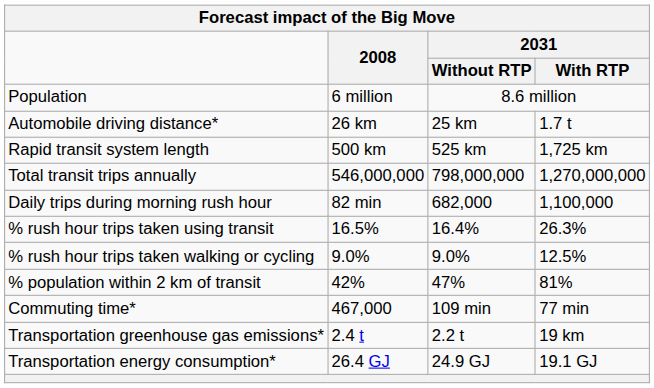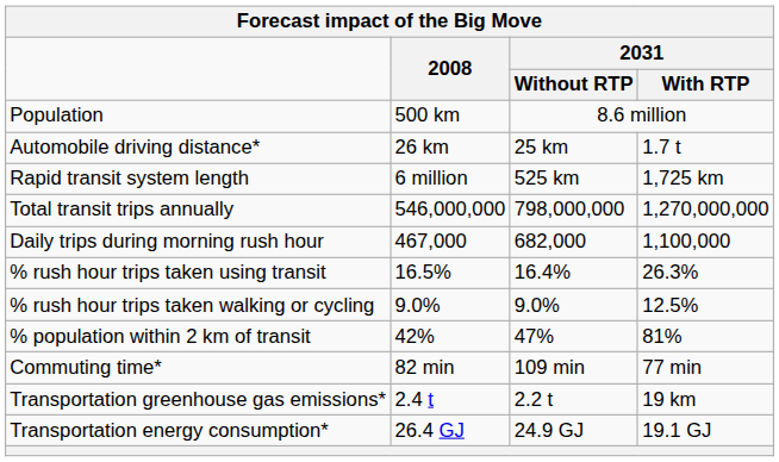 <table class="wikitable" align="right" style="border: 1px solid darkgray; text-align: centre">
 <tr>
 <th colspan=4>Forecast impact of the Big Move</th>
 </tr>
 <tr>
 <td rowspan=2></td>
 <th rowspan=2>2008</th>
 <th colspan=2>2031</th>
 </tr>
 <tr>
 <th>Without RTP</th>
 <th colspan=2>With RTP</th>
 </tr>
 <tr>
 <td>Population</td>
-<td>6 million</td>
+<td>500 km</td>
 <td colspan=2 style="text-align:center;">8.6 million</td>
 </tr>
 <tr>
 <td>Automobile driving distance*</td>
 <td>26 km</td>
 <td>25 km</td>
 <td>1.7 t</td>
 </tr>
 <tr>
 <td>Rapid transit system length</td>
-<td>500 km</td>
+<td>6 million</td>
 <td>525 km</td>
 <td>1,725 km</td>
 </tr>
 <tr>
 <td>Total transit trips annually</td>
 <td>546,000,000</td>
 <td>798,000,000</td>
 <td>1,270,000,000</td>
 </tr>
 <tr>
 <td>Daily trips during morning rush hour</td>
-<td>82 min</td>
+<td>467,000</td>
 <td>682,000</td>
 <td>1,100,000</td>
 </tr>
 <tr>
 <td>% rush hour trips taken using transit</td>
 <td>16.5%</td>
 <td>16.4%</td>
 <td>26.3%</td>
 </tr>
 <tr>
 <td>% rush hour trips taken walking or cycling</td>
 <td>9.0%</td>
 <td>9.0%</td>
 <td>12.5%</td>
 </tr>
 <tr>
 <td>% population within 2 km of transit</td>
 <td>42%</td>
 <td>47%</td>
 <td>81%</td>
 </tr>
 <tr>
 <td>Commuting time*</td>
-<td>467,000</td>
+<td>82 min</td>
 <td>109 min</td>
 <td>77 min</td>
 </tr>
 <tr>
 <td>Transportation greenhouse gas emissions*</td>
 <td>2.4 <a href='#'>t</a></td>
 <td>2.2 t</td>
 <td>19 km</td>
 </tr>
 <tr>
 <td>Transportation energy consumption*</td>
 <td>26.4 <a href='#'>GJ</a></td>
 <td>24.9 GJ</td>
 <td>19.1 GJ</td>
 </tr>
 <tr>
 <th colspan=4></th>
 </tr>
 </table>
